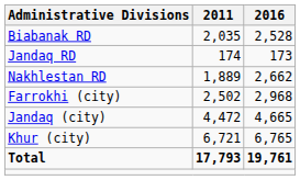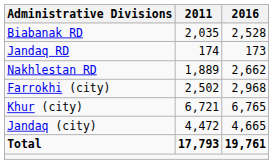 <table class="wikitable">
 <tr>
 <th>Administrative Divisions</th>
 <th>2011</th>
 <th>2016</th>
 </tr>
 <tr>
 <td><a href='#'>Biabanak RD</a></td>
 <td style="text-align: right;">2,035</td>
 <td style="text-align: right;">2,528</td>
 </tr>
 <tr>
 <td><a href='#'>Jandaq RD</a></td>
 <td style="text-align: right;">174</td>
 <td style="text-align: right;">173</td>
 </tr>
 <tr>
 <td><a href='#'>Nakhlestan RD</a></td>
 <td style="text-align: right;">1,889</td>
 <td style="text-align: right;">2,662</td>
 </tr>
 <tr>
 <td><a href='#'>Farrokhi</a> (city)</td>
 <td style="text-align: right;">2,502</td>
 <td style="text-align: right;">2,968</td>
 </tr>
 <tr>
+<td><a href='#'>Khur</a> (city)</td>
+<td style="text-align: right;">6,721</td>
+<td style="text-align: right;">6,765</td>
+</tr>
+<tr>
 <td><a href='#'>Jandaq</a> (city)</td>
 <td style="text-align: right;">4,472</td>
 <td style="text-align: right;">4,665</td>
-</tr>
-<tr>
-<td><a href='#'>Khur</a> (city)</td>
-<td style="text-align: right;">6,721</td>
-<td style="text-align: right;">6,765</td>
 </tr>
 <tr>
 <td><strong>Total</strong></td>
 <td style="text-align: right;"><strong>17,793</strong></td>
 <td style="text-align: right;"><strong>19,761</strong></td>
 </tr>
 <tr>
 <td colspan=3></td>
 </tr>
 </table>
